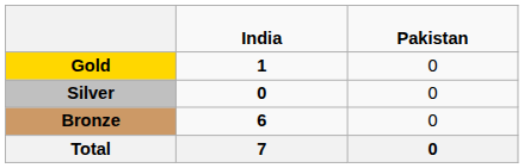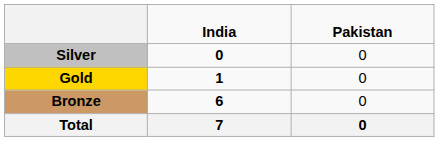 <table class="wikitable" style="text-align:center">
 <tr>
 <th style="width:150px;"></th>
 <td style="width:150px;" style="background-color:#0044AA"><span><br><strong>India</strong></span></td>
 <td style="width:150px;"style="background-color:green"><span><br><strong>Pakistan</strong></span></td>
 </tr>
 <tr>
-<td style="background:gold"><strong>Gold</strong></td>
-<td><strong>1</strong></td>
+<td style="background:silver"><strong>Silver</strong></td>
+<td><strong>0</strong></td>
 <td>0</td>
 </tr>
 <tr>
-<td style="background:silver"><strong>Silver</strong></td>
-<td><strong>0</strong></td>
+<td style="background:gold"><strong>Gold</strong></td>
+<td><strong>1</strong></td>
 <td>0</td>
 </tr>
 <tr>
 <td style="background:#cc9966"><strong>Bronze</strong></td>
 <td><strong>6</strong></td>
 <td>0</td>
 </tr>
 <tr>
 <th>Total</th>
 <th><strong>7</strong></th>
 <th>0</th>
 </tr>
 </table>
